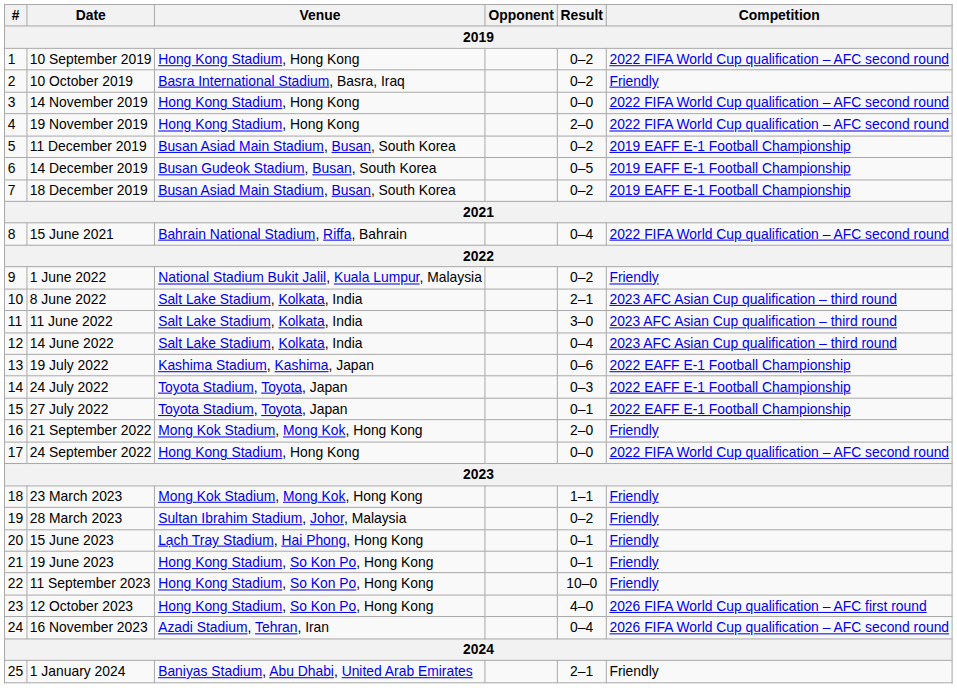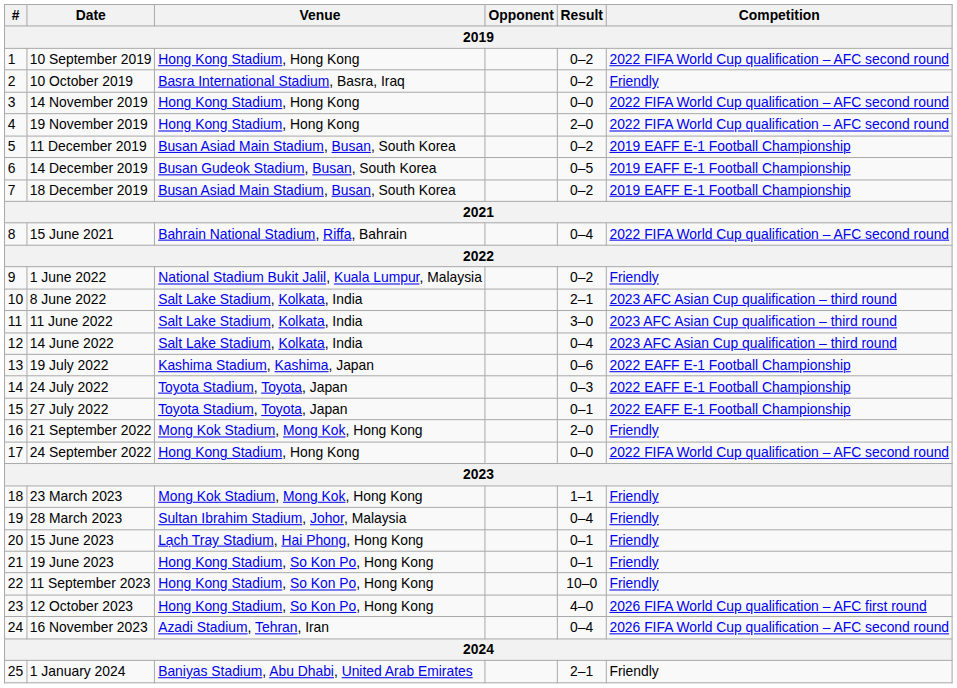 <table class="wikitable collapsible collapsed" style="font-size:85%; text-align: left;">
 <tr bgcolor="#CCCCCC" align="center">
 <th>#</th>
 <th>Date</th>
 <th>Venue</th>
 <th>Opponent</th>
 <th>Result</th>
 <th>Competition</th>
 </tr>
 <tr>
 <th colspan="6">2019</th>
 </tr>
 <tr>
 <td>1</td>
 <td>10 September 2019</td>
 <td><a href='#'>Hong Kong Stadium</a>, Hong Kong</td>
 <td></td>
 <td align=center>0–2</td>
 <td><a href='#'>2022 FIFA World Cup qualification – AFC second round</a></td>
 </tr>
 <tr>
 <td>2</td>
 <td>10 October 2019</td>
 <td><a href='#'>Basra International Stadium</a>, Basra, Iraq</td>
 <td></td>
 <td align=center>0–2</td>
 <td><a href='#'>Friendly</a></td>
 </tr>
 <tr>
 <td>3</td>
 <td>14 November 2019</td>
 <td><a href='#'>Hong Kong Stadium</a>, Hong Kong</td>
 <td></td>
 <td align=center>0–0</td>
 <td><a href='#'>2022 FIFA World Cup qualification – AFC second round</a></td>
 </tr>
 <tr>
 <td>4</td>
 <td>19 November 2019</td>
 <td><a href='#'>Hong Kong Stadium</a>, Hong Kong</td>
 <td></td>
 <td align=center>2–0</td>
 <td><a href='#'>2022 FIFA World Cup qualification – AFC second round</a></td>
 </tr>
 <tr>
 <td>5</td>
 <td>11 December 2019</td>
 <td><a href='#'>Busan Asiad Main Stadium</a>, <a href='#'>Busan</a>, South Korea</td>
 <td></td>
 <td align=center>0–2</td>
 <td><a href='#'>2019 EAFF E-1 Football Championship</a></td>
 </tr>
 <tr>
 <td>6</td>
 <td>14 December 2019</td>
 <td><a href='#'>Busan Gudeok Stadium</a>, <a href='#'>Busan</a>, South Korea</td>
 <td></td>
 <td align=center>0–5</td>
 <td><a href='#'>2019 EAFF E-1 Football Championship</a></td>
 </tr>
 <tr>
 <td>7</td>
 <td>18 December 2019</td>
 <td><a href='#'>Busan Asiad Main Stadium</a>, <a href='#'>Busan</a>, South Korea</td>
 <td></td>
 <td align=center>0–2</td>
 <td><a href='#'>2019 EAFF E-1 Football Championship</a></td>
 </tr>
 <tr>
 <th colspan="6">2021</th>
 </tr>
 <tr>
 <td>8</td>
 <td>15 June 2021</td>
 <td><a href='#'>Bahrain National Stadium</a>, <a href='#'>Riffa</a>, Bahrain</td>
 <td></td>
 <td align=center>0–4</td>
 <td><a href='#'>2022 FIFA World Cup qualification – AFC second round</a></td>
 </tr>
 <tr>
 <th colspan="6">2022</th>
 </tr>
 <tr>
 <td>9</td>
 <td>1 June 2022</td>
 <td><a href='#'>National Stadium Bukit Jalil</a>, <a href='#'>Kuala Lumpur</a>, Malaysia</td>
 <td></td>
 <td align=center>0–2</td>
 <td><a href='#'>Friendly</a></td>
 </tr>
 <tr>
 <td>10</td>
 <td>8 June 2022</td>
 <td><a href='#'>Salt Lake Stadium</a>, <a href='#'>Kolkata</a>, India</td>
 <td></td>
 <td align=center>2–1</td>
 <td><a href='#'>2023 AFC Asian Cup qualification – third round</a></td>
 </tr>
 <tr>
 <td>11</td>
 <td>11 June 2022</td>
 <td><a href='#'>Salt Lake Stadium</a>, <a href='#'>Kolkata</a>, India</td>
 <td></td>
 <td align=center>3–0</td>
 <td><a href='#'>2023 AFC Asian Cup qualification – third round</a></td>
 </tr>
 <tr>
 <td>12</td>
 <td>14 June 2022</td>
 <td><a href='#'>Salt Lake Stadium</a>, <a href='#'>Kolkata</a>, India</td>
 <td></td>
 <td align=center>0–4</td>
 <td><a href='#'>2023 AFC Asian Cup qualification – third round</a></td>
 </tr>
 <tr>
 <td>13</td>
 <td>19 July 2022</td>
 <td><a href='#'>Kashima Stadium</a>, <a href='#'>Kashima</a>, Japan</td>
 <td></td>
 <td align=center>0–6</td>
 <td><a href='#'>2022 EAFF E-1 Football Championship</a></td>
 </tr>
 <tr>
 <td>14</td>
 <td>24 July 2022</td>
 <td><a href='#'>Toyota Stadium</a>, <a href='#'>Toyota</a>, Japan</td>
 <td></td>
 <td align=center>0–3</td>
 <td><a href='#'>2022 EAFF E-1 Football Championship</a></td>
 </tr>
 <tr>
 <td>15</td>
 <td>27 July 2022</td>
 <td><a href='#'>Toyota Stadium</a>, <a href='#'>Toyota</a>, Japan</td>
 <td></td>
 <td align=center>0–1</td>
 <td><a href='#'>2022 EAFF E-1 Football Championship</a></td>
 </tr>
 <tr>
 <td>16</td>
 <td>21 September 2022</td>
 <td><a href='#'>Mong Kok Stadium</a>, <a href='#'>Mong Kok</a>, Hong Kong</td>
 <td></td>
 <td align="center">2–0</td>
 <td><a href='#'>Friendly</a></td>
 </tr>
 <tr>
 <td>17</td>
 <td>24 September 2022</td>
 <td><a href='#'>Hong Kong Stadium</a>, Hong Kong</td>
 <td></td>
 <td align="center">0–0</td>
 <td><a href='#'>2022 FIFA World Cup qualification – AFC second round</a></td>
 </tr>
 <tr>
 <th colspan="6">2023</th>
 </tr>
 <tr>
 <td>18</td>
 <td>23 March 2023</td>
 <td><a href='#'>Mong Kok Stadium</a>, <a href='#'>Mong Kok</a>, Hong Kong</td>
 <td></td>
 <td align=center>1–1</td>
 <td><a href='#'>Friendly</a></td>
 </tr>
 <tr>
 <td>19</td>
 <td>28 March 2023</td>
 <td><a href='#'>Sultan Ibrahim Stadium</a>, <a href='#'>Johor</a>, Malaysia</td>
 <td></td>
-<td align=center>0–2</td>
+<td align=center>0–4</td>
 <td><a href='#'>Friendly</a></td>
 </tr>
 <tr>
 <td>20</td>
 <td>15 June 2023</td>
 <td><a href='#'>Lạch Tray Stadium</a>, <a href='#'>Hai Phong</a>, Hong Kong</td>
 <td></td>
 <td align=center>0–1</td>
 <td><a href='#'>Friendly</a></td>
 </tr>
 <tr>
 <td>21</td>
 <td>19 June 2023</td>
 <td><a href='#'>Hong Kong Stadium</a>, <a href='#'>So Kon Po</a>, Hong Kong</td>
 <td></td>
 <td align=center>0–1</td>
 <td><a href='#'>Friendly</a></td>
 </tr>
 <tr>
 <td>22</td>
 <td>11 September 2023</td>
 <td><a href='#'>Hong Kong Stadium</a>, <a href='#'>So Kon Po</a>, Hong Kong</td>
 <td></td>
 <td align=center>10–0</td>
 <td><a href='#'>Friendly</a></td>
 </tr>
 <tr>
 <td>23</td>
 <td>12 October 2023</td>
 <td><a href='#'>Hong Kong Stadium</a>, <a href='#'>So Kon Po</a>, Hong Kong</td>
 <td></td>
 <td align=center>4–0</td>
 <td><a href='#'>2026 FIFA World Cup qualification – AFC first round</a></td>
 </tr>
 <tr>
 <td>24</td>
 <td>16 November 2023</td>
 <td><a href='#'>Azadi Stadium</a>, <a href='#'>Tehran</a>, Iran</td>
 <td></td>
 <td align=center>0–4</td>
 <td><a href='#'>2026 FIFA World Cup qualification – AFC second round</a></td>
 </tr>
 <tr>
 <th colspan="6">2024</th>
 </tr>
 <tr>
 <td>25</td>
 <td>1 January 2024</td>
 <td><a href='#'>Baniyas Stadium</a>, <a href='#'>Abu Dhabi</a>, <a href='#'>United Arab Emirates</a></td>
 <td></td>
 <td align=center>2–1</td>
 <td>Friendly</td>
 </tr>
 </table>
